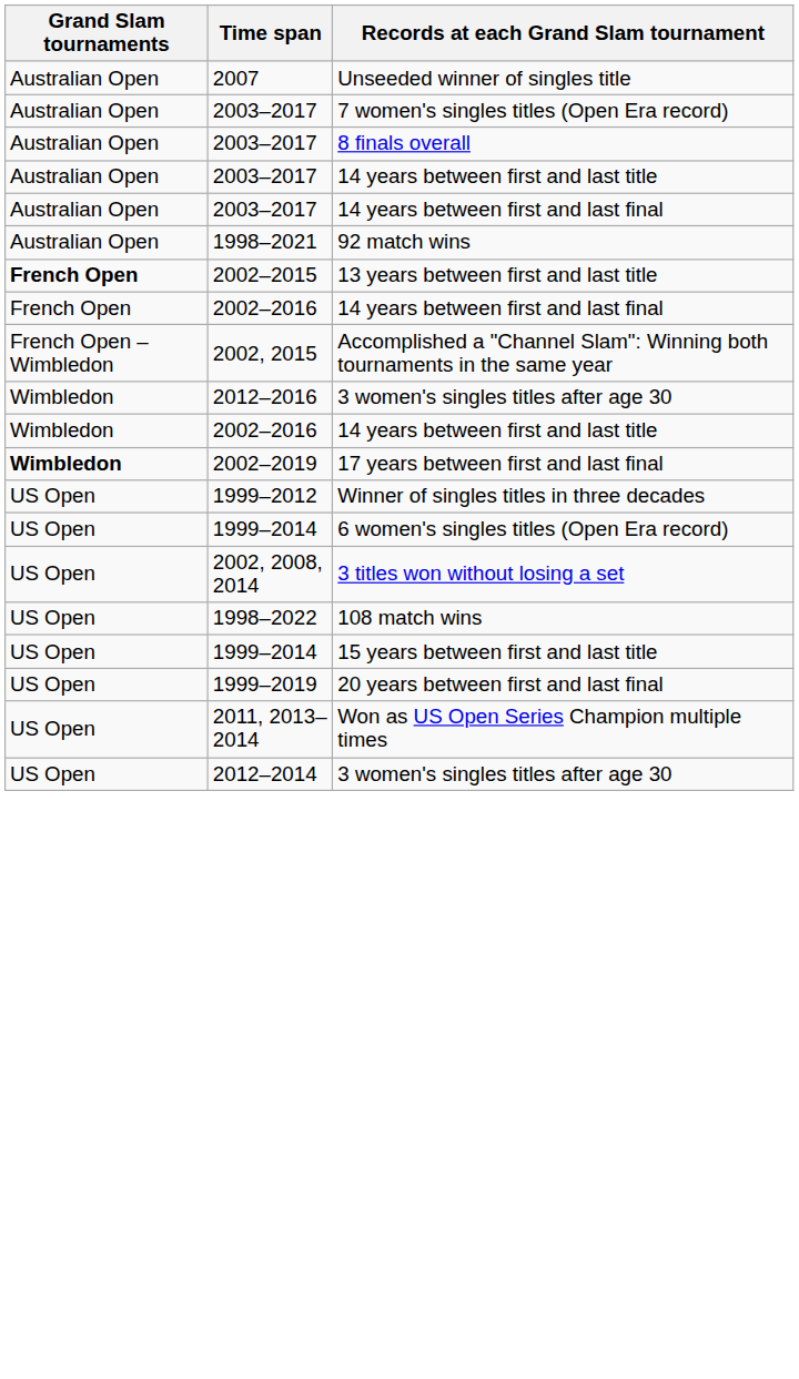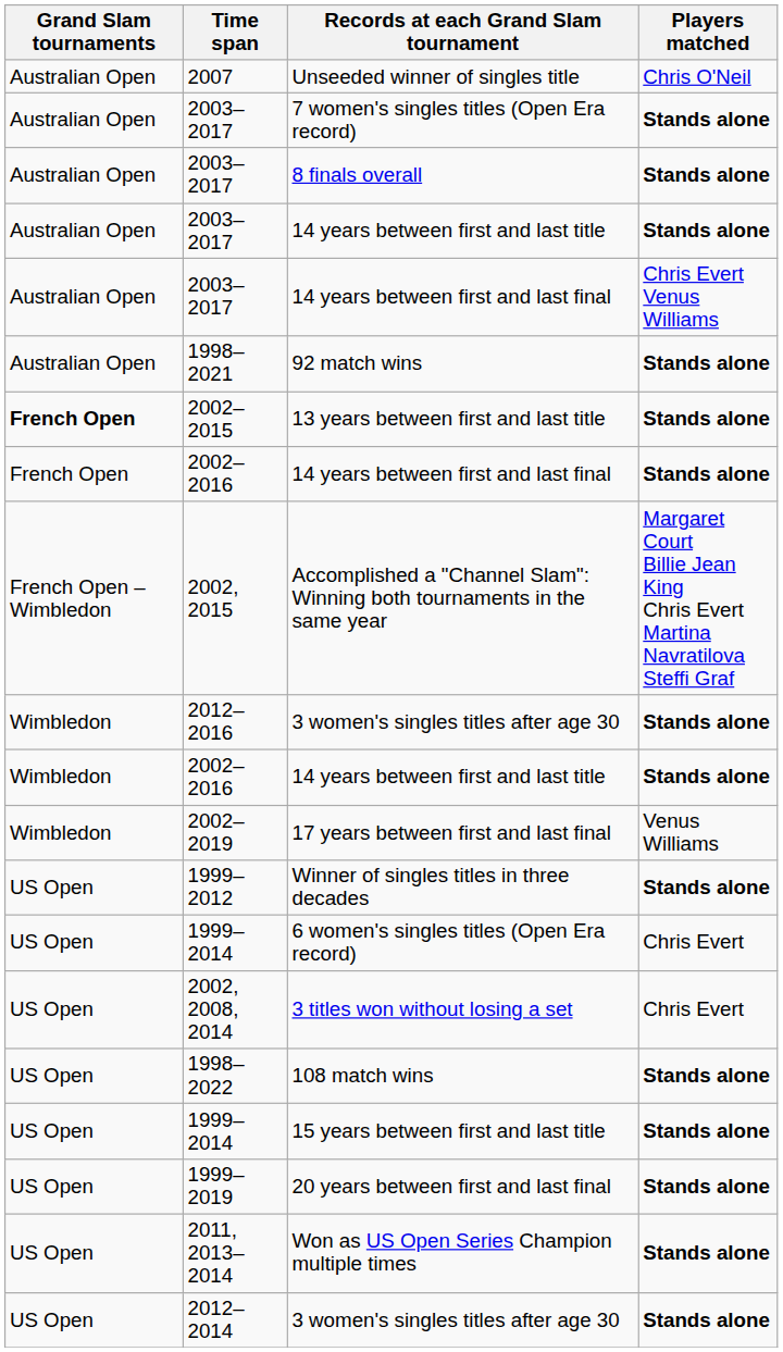 <table class="wikitable collapsible collapsed">
 <tr>
 <th>Grand Slam tournaments</th>
 <th>Time span</th>
 <th>Records at each Grand Slam tournament</th>
+<th>Players matched</th>
 </tr>
 <tr>
 <td>Australian Open</td>
 <td>2007</td>
 <td>Unseeded winner of singles title</td>
+<td><a href='#'>Chris O'Neil</a></td>
 </tr>
 <tr>
 <td>Australian Open</td>
 <td>2003–2017</td>
 <td>7 women's singles titles (Open Era record)</td>
+<td><strong>Stands alone</strong></td>
 </tr>
 <tr>
 <td>Australian Open</td>
 <td>2003–2017</td>
 <td><a href='#'>8 finals overall</a></td>
+<td><strong>Stands alone</strong></td>
 </tr>
 <tr>
 <td>Australian Open</td>
 <td>2003–2017</td>
 <td>14 years between first and last title</td>
+<td><strong>Stands alone</strong></td>
 </tr>
 <tr>
 <td>Australian Open</td>
 <td>2003–2017</td>
 <td>14 years between first and last final</td>
+<td><a href='#'>Chris Evert</a><br><a href='#'>Venus Williams</a></td>
 </tr>
 <tr>
 <td>Australian Open</td>
 <td>1998–2021</td>
 <td>92 match wins</td>
+<td><strong>Stands alone</strong></td>
 </tr>
 <tr>
 <td><strong>French Open</strong></td>
 <td>2002–2015</td>
 <td>13 years between first and last title</td>
+<td><strong>Stands alone</strong></td>
 </tr>
 <tr>
 <td>French Open</td>
 <td>2002–2016</td>
 <td>14 years between first and last final</td>
+<td><strong>Stands alone</strong></td>
 </tr>
 <tr>
 <td>French Open – Wimbledon</td>
 <td>2002, 2015</td>
 <td>Accomplished a "Channel Slam": Winning both tournaments in the same year</td>
+<td><a href='#'>Margaret Court</a><br><a href='#'>Billie Jean King</a><br>Chris Evert<br><a href='#'>Martina Navratilova</a><br><a href='#'>Steffi Graf</a></td>
 </tr>
 <tr>
 <td>Wimbledon</td>
 <td>2012–2016</td>
 <td>3 women's singles titles after age 30</td>
+<td><strong>Stands alone</strong></td>
 </tr>
 <tr>
 <td>Wimbledon</td>
 <td>2002–2016</td>
 <td>14 years between first and last title</td>
+<td><strong>Stands alone</strong></td>
 </tr>
 <tr>
-<td><strong>Wimbledon</strong></td>
+<td>Wimbledon</td>
 <td>2002–2019</td>
 <td>17 years between first and last final</td>
+<td>Venus Williams</td>
 </tr>
 <tr>
 <td>US Open</td>
 <td>1999–2012</td>
 <td>Winner of singles titles in three decades</td>
+<td><strong>Stands alone</strong></td>
 </tr>
 <tr>
 <td>US Open</td>
 <td>1999–2014</td>
 <td>6 women's singles titles (Open Era record)</td>
+<td>Chris Evert</td>
 </tr>
 <tr>
 <td>US Open</td>
 <td>2002, 2008, 2014</td>
 <td><a href='#'>3 titles won without losing a set</a></td>
+<td>Chris Evert</td>
 </tr>
 <tr>
 <td>US Open</td>
 <td>1998–2022</td>
 <td>108 match wins</td>
+<td><strong>Stands alone</strong></td>
 </tr>
 <tr>
 <td>US Open</td>
 <td>1999–2014</td>
 <td>15 years between first and last title</td>
+<td><strong>Stands alone</strong></td>
 </tr>
 <tr>
 <td>US Open</td>
 <td>1999–2019</td>
 <td>20 years between first and last final</td>
+<td><strong>Stands alone</strong></td>
 </tr>
 <tr>
 <td>US Open</td>
 <td>2011, 2013–2014</td>
 <td>Won as <a href='#'>US Open Series</a> Champion multiple times</td>
+<td><strong>Stands alone</strong></td>
 </tr>
 <tr>
 <td>US Open</td>
 <td>2012–2014</td>
 <td>3 women's singles titles after age 30</td>
+<td><strong>Stands alone</strong></td>
 </tr>
 </table>
